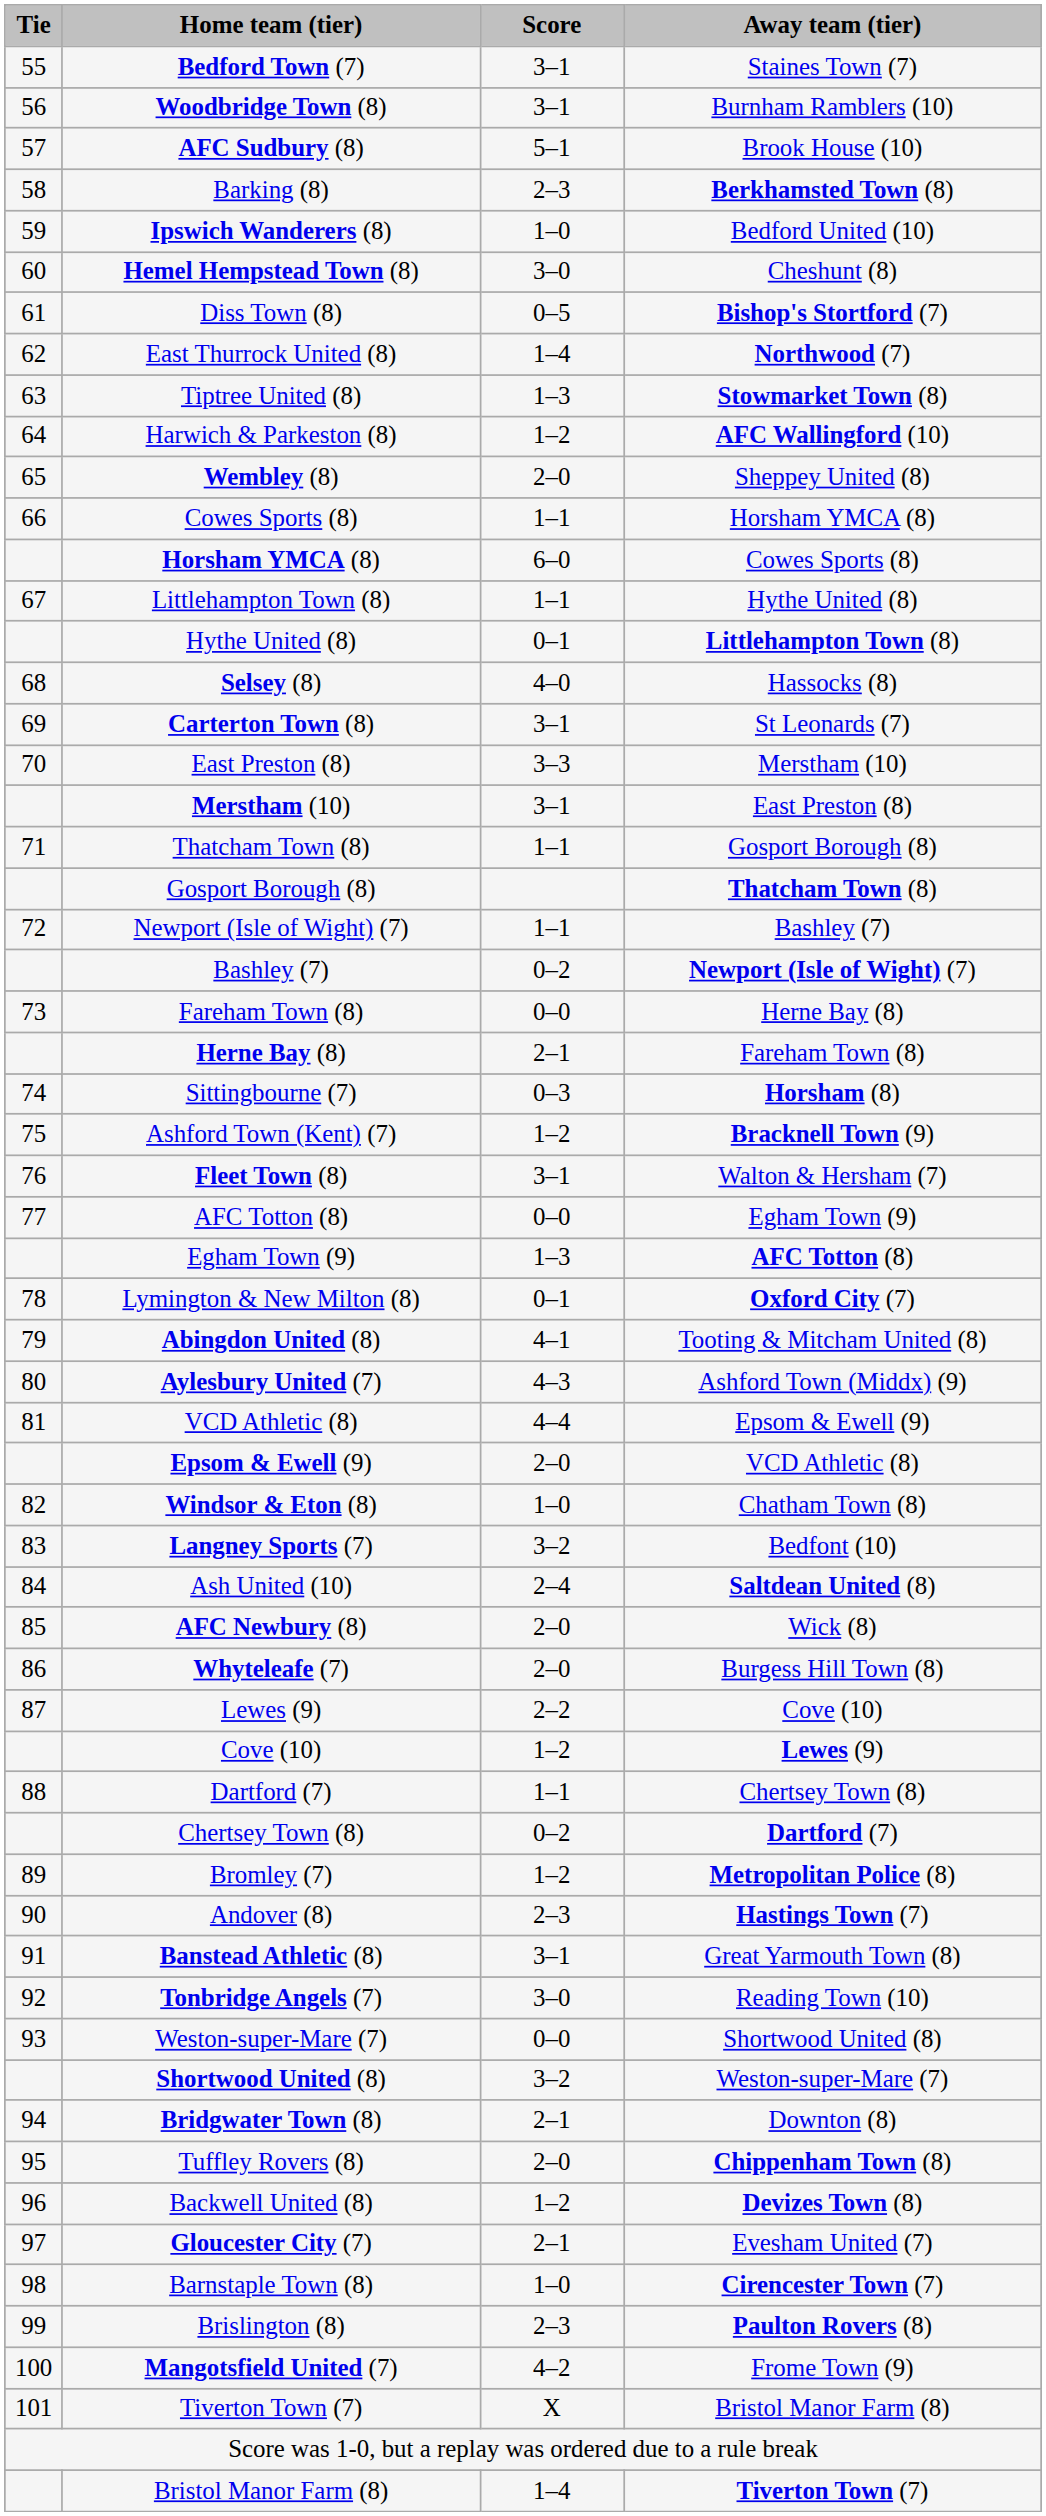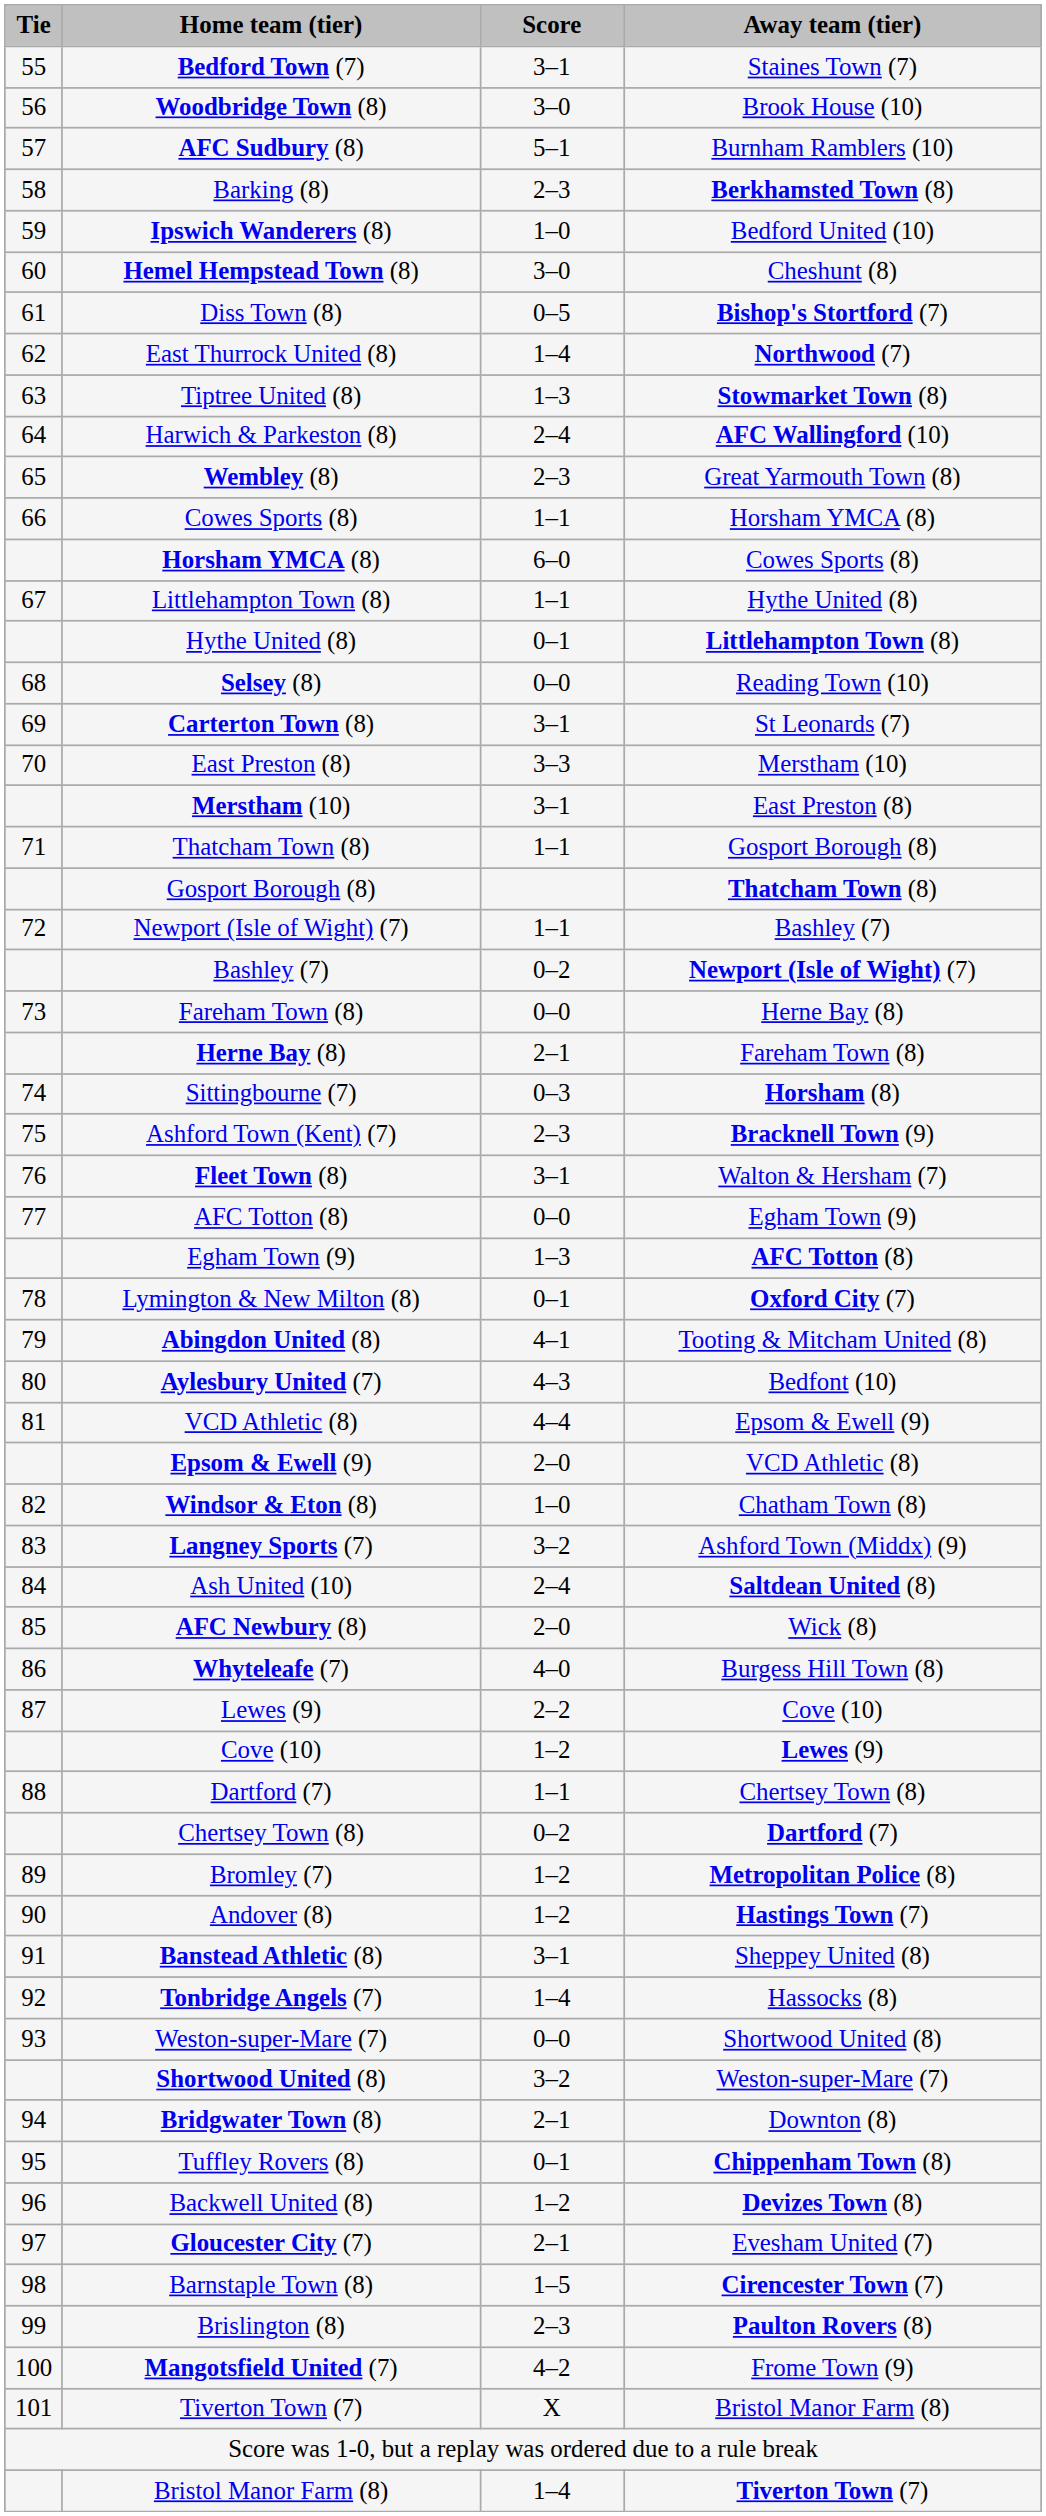 <table class="wikitable" style="width: 600px; background:WhiteSmoke; text-align:center; font-size:90%">
 <tr>
 <td scope="col" style="width:  5.00%; background:silver;"><strong>Tie</strong></td>
 <td scope="col" style="width: 36.25%; background:silver;"><strong>Home team (tier)</strong></td>
 <td scope="col" style="width: 12.50%; background:silver;"><strong>Score</strong></td>
 <td scope="col" style="width: 36.25%; background:silver;"><strong>Away team (tier)</strong></td>
 </tr>
 <tr>
 <td>55</td>
 <td><strong><a href='#'>Bedford Town</a></strong> (7)</td>
 <td>3–1</td>
 <td><a href='#'>Staines Town</a> (7)</td>
 </tr>
 <tr>
 <td>56</td>
 <td><strong><a href='#'>Woodbridge Town</a></strong> (8)</td>
-<td>3–1</td>
-<td><a href='#'>Burnham Ramblers</a> (10)</td>
+<td>3–0</td>
+<td><a href='#'>Brook House</a> (10)</td>
 </tr>
 <tr>
 <td>57</td>
 <td><strong><a href='#'>AFC Sudbury</a></strong> (8)</td>
 <td>5–1</td>
-<td><a href='#'>Brook House</a> (10)</td>
+<td><a href='#'>Burnham Ramblers</a> (10)</td>
 </tr>
 <tr>
 <td>58</td>
 <td><a href='#'>Barking</a> (8)</td>
 <td>2–3</td>
 <td><strong><a href='#'>Berkhamsted Town</a></strong> (8)</td>
 </tr>
 <tr>
 <td>59</td>
 <td><strong><a href='#'>Ipswich Wanderers</a></strong> (8)</td>
 <td>1–0</td>
 <td><a href='#'>Bedford United</a> (10)</td>
 </tr>
 <tr>
 <td>60</td>
 <td><strong><a href='#'>Hemel Hempstead Town</a></strong> (8)</td>
 <td>3–0</td>
 <td><a href='#'>Cheshunt</a> (8)</td>
 </tr>
 <tr>
 <td>61</td>
 <td><a href='#'>Diss Town</a> (8)</td>
 <td>0–5</td>
 <td><strong><a href='#'>Bishop's Stortford</a></strong> (7)</td>
 </tr>
 <tr>
 <td>62</td>
 <td><a href='#'>East Thurrock United</a> (8)</td>
 <td>1–4</td>
 <td><strong><a href='#'>Northwood</a></strong> (7)</td>
 </tr>
 <tr>
 <td>63</td>
 <td><a href='#'>Tiptree United</a> (8)</td>
 <td>1–3</td>
 <td><strong><a href='#'>Stowmarket Town</a></strong> (8)</td>
 </tr>
 <tr>
 <td>64</td>
 <td><a href='#'>Harwich & Parkeston</a> (8)</td>
-<td>1–2</td>
+<td>2–4</td>
 <td><strong><a href='#'>AFC Wallingford</a></strong> (10)</td>
 </tr>
 <tr>
 <td>65</td>
 <td><strong><a href='#'>Wembley</a></strong> (8)</td>
-<td>2–0</td>
-<td><a href='#'>Sheppey United</a> (8)</td>
+<td>2–3</td>
+<td><a href='#'>Great Yarmouth Town</a> (8)</td>
 </tr>
 <tr>
 <td>66</td>
 <td><a href='#'>Cowes Sports</a> (8)</td>
 <td>1–1</td>
 <td><a href='#'>Horsham YMCA</a> (8)</td>
 </tr>
 <tr>
 <td><em></em></td>
 <td><strong><a href='#'>Horsham YMCA</a></strong> (8)</td>
 <td>6–0</td>
 <td><a href='#'>Cowes Sports</a> (8)</td>
 </tr>
 <tr>
 <td>67</td>
 <td><a href='#'>Littlehampton Town</a> (8)</td>
 <td>1–1</td>
 <td><a href='#'>Hythe United</a> (8)</td>
 </tr>
 <tr>
 <td><em></em></td>
 <td><a href='#'>Hythe United</a> (8)</td>
 <td>0–1</td>
 <td><strong><a href='#'>Littlehampton Town</a></strong> (8)</td>
 </tr>
 <tr>
 <td>68</td>
 <td><strong><a href='#'>Selsey</a></strong> (8)</td>
-<td>4–0</td>
-<td><a href='#'>Hassocks</a> (8)</td>
+<td>0–0</td>
+<td><a href='#'>Reading Town</a> (10)</td>
 </tr>
 <tr>
 <td>69</td>
 <td><strong><a href='#'>Carterton Town</a></strong> (8)</td>
 <td>3–1</td>
 <td><a href='#'>St Leonards</a> (7)</td>
 </tr>
 <tr>
 <td>70</td>
 <td><a href='#'>East Preston</a> (8)</td>
 <td>3–3</td>
 <td><a href='#'>Merstham</a> (10)</td>
 </tr>
 <tr>
 <td><em></em></td>
 <td><strong><a href='#'>Merstham</a></strong> (10)</td>
 <td>3–1</td>
 <td><a href='#'>East Preston</a> (8)</td>
 </tr>
 <tr>
 <td>71</td>
 <td><a href='#'>Thatcham Town</a> (8)</td>
 <td>1–1</td>
 <td><a href='#'>Gosport Borough</a> (8)</td>
 </tr>
 <tr>
 <td><em></em></td>
 <td><a href='#'>Gosport Borough</a> (8)</td>
 <td></td>
 <td><strong><a href='#'>Thatcham Town</a></strong> (8)</td>
 </tr>
 <tr>
 <td>72</td>
 <td><a href='#'>Newport (Isle of Wight)</a> (7)</td>
 <td>1–1</td>
 <td><a href='#'>Bashley</a> (7)</td>
 </tr>
 <tr>
 <td><em></em></td>
 <td><a href='#'>Bashley</a> (7)</td>
 <td>0–2</td>
 <td><strong><a href='#'>Newport (Isle of Wight)</a></strong> (7)</td>
 </tr>
 <tr>
 <td>73</td>
 <td><a href='#'>Fareham Town</a> (8)</td>
 <td>0–0</td>
 <td><a href='#'>Herne Bay</a> (8)</td>
 </tr>
 <tr>
 <td><em></em></td>
 <td><strong><a href='#'>Herne Bay</a></strong> (8)</td>
 <td>2–1</td>
 <td><a href='#'>Fareham Town</a> (8)</td>
 </tr>
 <tr>
 <td>74</td>
 <td><a href='#'>Sittingbourne</a> (7)</td>
 <td>0–3</td>
 <td><strong><a href='#'>Horsham</a></strong> (8)</td>
 </tr>
 <tr>
 <td>75</td>
 <td><a href='#'>Ashford Town (Kent)</a> (7)</td>
-<td>1–2</td>
+<td>2–3</td>
 <td><strong><a href='#'>Bracknell Town</a></strong> (9)</td>
 </tr>
 <tr>
 <td>76</td>
 <td><strong><a href='#'>Fleet Town</a></strong> (8)</td>
 <td>3–1</td>
 <td><a href='#'>Walton & Hersham</a> (7)</td>
 </tr>
 <tr>
 <td>77</td>
 <td><a href='#'>AFC Totton</a> (8)</td>
 <td>0–0</td>
 <td><a href='#'>Egham Town</a> (9)</td>
 </tr>
 <tr>
 <td><em></em></td>
 <td><a href='#'>Egham Town</a> (9)</td>
 <td>1–3</td>
 <td><strong><a href='#'>AFC Totton</a></strong> (8)</td>
 </tr>
 <tr>
 <td>78</td>
 <td><a href='#'>Lymington & New Milton</a> (8)</td>
 <td>0–1</td>
 <td><strong><a href='#'>Oxford City</a></strong> (7)</td>
 </tr>
 <tr>
 <td>79</td>
 <td><strong><a href='#'>Abingdon United</a></strong> (8)</td>
 <td>4–1</td>
 <td><a href='#'>Tooting & Mitcham United</a> (8)</td>
 </tr>
 <tr>
 <td>80</td>
 <td><strong><a href='#'>Aylesbury United</a></strong> (7)</td>
 <td>4–3</td>
-<td><a href='#'>Ashford Town (Middx)</a> (9)</td>
+<td><a href='#'>Bedfont</a> (10)</td>
 </tr>
 <tr>
 <td>81</td>
 <td><a href='#'>VCD Athletic</a> (8)</td>
 <td>4–4</td>
 <td><a href='#'>Epsom & Ewell</a> (9)</td>
 </tr>
 <tr>
 <td><em></em></td>
 <td><strong><a href='#'>Epsom & Ewell</a></strong> (9)</td>
 <td>2–0</td>
 <td><a href='#'>VCD Athletic</a> (8)</td>
 </tr>
 <tr>
 <td>82</td>
 <td><strong><a href='#'>Windsor & Eton</a></strong> (8)</td>
 <td>1–0</td>
 <td><a href='#'>Chatham Town</a> (8)</td>
 </tr>
 <tr>
 <td>83</td>
 <td><strong><a href='#'>Langney Sports</a></strong> (7)</td>
 <td>3–2</td>
-<td><a href='#'>Bedfont</a> (10)</td>
+<td><a href='#'>Ashford Town (Middx)</a> (9)</td>
 </tr>
 <tr>
 <td>84</td>
 <td><a href='#'>Ash United</a> (10)</td>
 <td>2–4</td>
 <td><strong><a href='#'>Saltdean United</a></strong> (8)</td>
 </tr>
 <tr>
 <td>85</td>
 <td><strong><a href='#'>AFC Newbury</a></strong> (8)</td>
 <td>2–0</td>
 <td><a href='#'>Wick</a> (8)</td>
 </tr>
 <tr>
 <td>86</td>
 <td><strong><a href='#'>Whyteleafe</a></strong> (7)</td>
-<td>2–0</td>
+<td>4–0</td>
 <td><a href='#'>Burgess Hill Town</a> (8)</td>
 </tr>
 <tr>
 <td>87</td>
 <td><a href='#'>Lewes</a> (9)</td>
 <td>2–2</td>
 <td><a href='#'>Cove</a> (10)</td>
 </tr>
 <tr>
 <td><em></em></td>
 <td><a href='#'>Cove</a> (10)</td>
 <td>1–2</td>
 <td><strong><a href='#'>Lewes</a></strong> (9)</td>
 </tr>
 <tr>
 <td>88</td>
 <td><a href='#'>Dartford</a> (7)</td>
 <td>1–1</td>
 <td><a href='#'>Chertsey Town</a> (8)</td>
 </tr>
 <tr>
 <td><em></em></td>
 <td><a href='#'>Chertsey Town</a> (8)</td>
 <td>0–2</td>
 <td><strong><a href='#'>Dartford</a></strong> (7)</td>
 </tr>
 <tr>
 <td>89</td>
 <td><a href='#'>Bromley</a> (7)</td>
 <td>1–2</td>
 <td><strong><a href='#'>Metropolitan Police</a></strong> (8)</td>
 </tr>
 <tr>
 <td>90</td>
 <td><a href='#'>Andover</a> (8)</td>
-<td>2–3</td>
+<td>1–2</td>
 <td><strong><a href='#'>Hastings Town</a></strong> (7)</td>
 </tr>
 <tr>
 <td>91</td>
 <td><strong><a href='#'>Banstead Athletic</a></strong> (8)</td>
 <td>3–1</td>
-<td><a href='#'>Great Yarmouth Town</a> (8)</td>
+<td><a href='#'>Sheppey United</a> (8)</td>
 </tr>
 <tr>
 <td>92</td>
 <td><strong><a href='#'>Tonbridge Angels</a></strong> (7)</td>
-<td>3–0</td>
-<td><a href='#'>Reading Town</a> (10)</td>
+<td>1–4</td>
+<td><a href='#'>Hassocks</a> (8)</td>
 </tr>
 <tr>
 <td>93</td>
 <td><a href='#'>Weston-super-Mare</a> (7)</td>
 <td>0–0</td>
 <td><a href='#'>Shortwood United</a> (8)</td>
 </tr>
 <tr>
 <td><em></em></td>
 <td><strong><a href='#'>Shortwood United</a></strong> (8)</td>
 <td>3–2</td>
 <td><a href='#'>Weston-super-Mare</a> (7)</td>
 </tr>
 <tr>
 <td>94</td>
 <td><strong><a href='#'>Bridgwater Town</a></strong> (8)</td>
 <td>2–1</td>
 <td><a href='#'>Downton</a> (8)</td>
 </tr>
 <tr>
 <td>95</td>
 <td><a href='#'>Tuffley Rovers</a> (8)</td>
-<td>2–0</td>
+<td>0–1</td>
 <td><strong><a href='#'>Chippenham Town</a></strong> (8)</td>
 </tr>
 <tr>
 <td>96</td>
 <td><a href='#'>Backwell United</a> (8)</td>
 <td>1–2</td>
 <td><strong><a href='#'>Devizes Town</a></strong> (8)</td>
 </tr>
 <tr>
 <td>97</td>
 <td><strong><a href='#'>Gloucester City</a></strong> (7)</td>
 <td>2–1</td>
 <td><a href='#'>Evesham United</a> (7)</td>
 </tr>
 <tr>
 <td>98</td>
 <td><a href='#'>Barnstaple Town</a> (8)</td>
-<td>1–0</td>
+<td>1–5</td>
 <td><strong><a href='#'>Cirencester Town</a></strong> (7)</td>
 </tr>
 <tr>
 <td>99</td>
 <td><a href='#'>Brislington</a> (8)</td>
 <td>2–3</td>
 <td><strong><a href='#'>Paulton Rovers</a></strong> (8)</td>
 </tr>
 <tr>
 <td>100</td>
 <td><strong><a href='#'>Mangotsfield United</a></strong> (7)</td>
 <td>4–2</td>
 <td><a href='#'>Frome Town</a> (9)</td>
 </tr>
 <tr>
 <td>101</td>
 <td><a href='#'>Tiverton Town</a> (7)</td>
 <td>X</td>
 <td><a href='#'>Bristol Manor Farm</a> (8)</td>
 </tr>
 <tr>
 <td colspan=4>Score was 1-0, but a replay was ordered due to a rule break</td>
 </tr>
 <tr>
 <td><em></em></td>
 <td><a href='#'>Bristol Manor Farm</a> (8)</td>
 <td>1–4</td>
 <td><strong><a href='#'>Tiverton Town</a></strong> (7)</td>
 </tr>
 </table>
